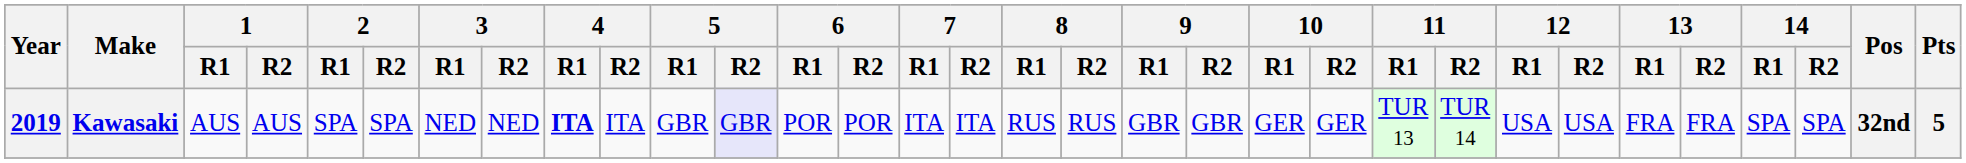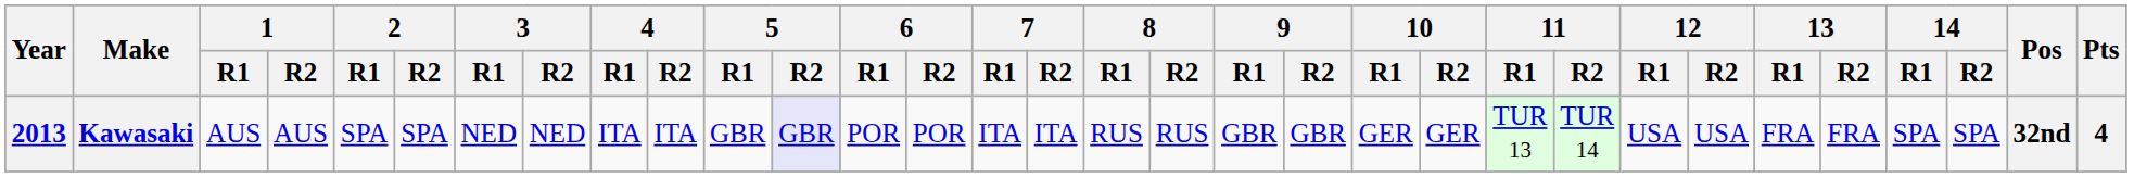 <table class="wikitable" style="text-align:center; font-size:90%">
 <tr>
 <th valign="middle" rowspan=2>Year</th>
 <th valign="middle" rowspan=2>Make</th>
 <th colspan=2>1</th>
 <th colspan=2>2</th>
 <th colspan=2>3</th>
 <th colspan=2>4</th>
 <th colspan=2>5</th>
 <th colspan=2>6</th>
 <th colspan=2>7</th>
 <th colspan=2>8</th>
 <th colspan=2>9</th>
 <th colspan=2>10</th>
 <th colspan=2>11</th>
 <th colspan=2>12</th>
 <th colspan=2>13</th>
 <th colspan=2>14</th>
 <th rowspan=2>Pos</th>
 <th rowspan=2>Pts</th>
 </tr>
 <tr>
 <th>R1</th>
 <th>R2</th>
 <th>R1</th>
 <th>R2</th>
 <th>R1</th>
 <th>R2</th>
 <th>R1</th>
 <th>R2</th>
 <th>R1</th>
 <th>R2</th>
 <th>R1</th>
 <th>R2</th>
 <th>R1</th>
 <th>R2</th>
 <th>R1</th>
 <th>R2</th>
 <th>R1</th>
 <th>R2</th>
 <th>R1</th>
 <th>R2</th>
 <th>R1</th>
 <th>R2</th>
 <th>R1</th>
 <th>R2</th>
 <th>R1</th>
 <th>R2</th>
 <th>R1</th>
 <th>R2</th>
 </tr>
 <tr>
-<th><a href='#'>2019</a></th>
+<th><a href='#'>2013</a></th>
 <th><a href='#'>Kawasaki</a></th>
 <td><a href='#'>AUS</a></td>
 <td><a href='#'>AUS</a></td>
 <td><a href='#'>SPA</a></td>
 <td><a href='#'>SPA</a></td>
 <td><a href='#'>NED</a></td>
 <td><a href='#'>NED</a></td>
-<td><strong><a href='#'>ITA</a></strong></td>
+<td><a href='#'>ITA</a></td>
 <td><a href='#'>ITA</a></td>
 <td><a href='#'>GBR</a></td>
 <td style="background: lavender;"><a href='#'>GBR</a></td>
 <td><a href='#'>POR</a></td>
 <td><a href='#'>POR</a></td>
 <td><a href='#'>ITA</a></td>
 <td><a href='#'>ITA</a></td>
 <td><a href='#'>RUS</a></td>
 <td><a href='#'>RUS</a></td>
 <td><a href='#'>GBR</a></td>
 <td><a href='#'>GBR</a></td>
 <td><a href='#'>GER</a></td>
 <td><a href='#'>GER</a></td>
 <td style="background:#DFFFDF;"><a href='#'>TUR</a><br><small>13</small></td>
 <td style="background:#DFFFDF;"><a href='#'>TUR</a><br><small>14</small></td>
 <td><a href='#'>USA</a></td>
 <td><a href='#'>USA</a></td>
 <td><a href='#'>FRA</a></td>
 <td><a href='#'>FRA</a></td>
 <td><a href='#'>SPA</a></td>
 <td><a href='#'>SPA</a></td>
 <th>32nd</th>
-<th>5</th>
+<th>4</th>
 </tr>
 </table>
